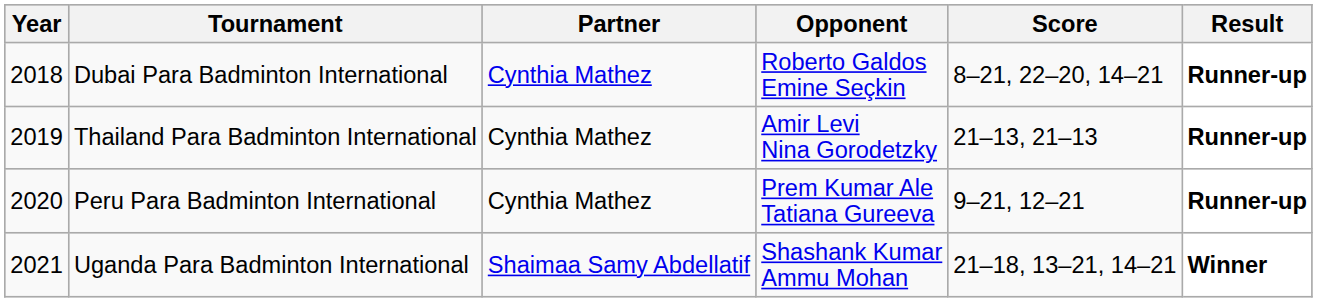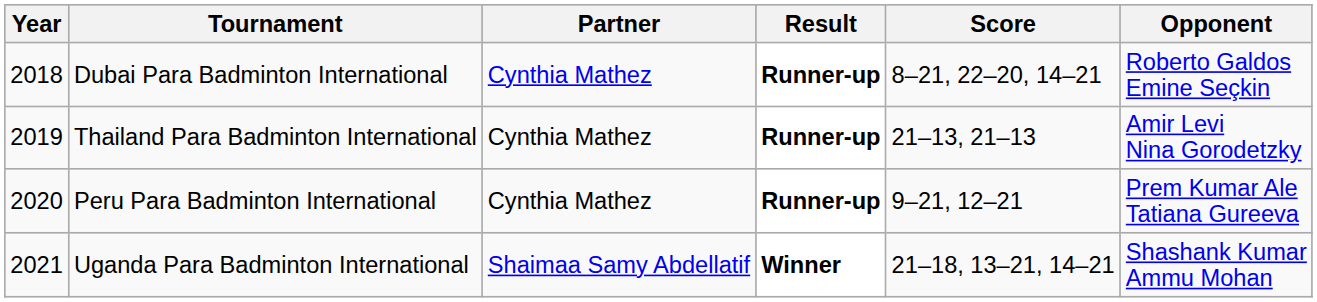 <table class="sortable wikitable" style="font-size: 90%;">
 <tr>
 <th>Year</th>
 <th>Tournament</th>
 <th>Partner</th>
+<th>Result</th>
+<th>Score</th>
 <th>Opponent</th>
-<th>Score</th>
-<th>Result</th>
 </tr>
 <tr>
 <td align="center">2018</td>
 <td align="left">Dubai Para Badminton International</td>
 <td> <a href='#'>Cynthia Mathez</a></td>
+<td style="text-align:left; background:white"> <strong>Runner-up</strong></td>
+<td align="left">8–21, 22–20, 14–21</td>
 <td align="left"> <a href='#'>Roberto Galdos</a><br> <a href='#'>Emine Seçkin</a></td>
-<td align="left">8–21, 22–20, 14–21</td>
-<td style="text-align:left; background:white"> <strong>Runner-up</strong></td>
 </tr>
 <tr>
 <td align="center">2019</td>
 <td align="left">Thailand Para Badminton International</td>
 <td> Cynthia Mathez</td>
+<td style="text-align:left; background:white"> <strong>Runner-up</strong></td>
+<td align="left">21–13, 21–13</td>
 <td align="left"> <a href='#'>Amir Levi</a><br> <a href='#'>Nina Gorodetzky</a></td>
-<td align="left">21–13, 21–13</td>
-<td style="text-align:left; background:white"> <strong>Runner-up</strong></td>
 </tr>
 <tr>
 <td align="center">2020</td>
 <td align="left">Peru Para Badminton International</td>
 <td> Cynthia Mathez</td>
+<td style="text-align:left; background:white"> <strong>Runner-up</strong></td>
+<td align="left">9–21, 12–21</td>
 <td align="left"> <a href='#'>Prem Kumar Ale</a><br> <a href='#'>Tatiana Gureeva</a></td>
-<td align="left">9–21, 12–21</td>
-<td style="text-align:left; background:white"> <strong>Runner-up</strong></td>
 </tr>
 <tr>
 <td align="center">2021</td>
 <td align="left">Uganda Para Badminton International</td>
 <td> <a href='#'>Shaimaa Samy Abdellatif</a></td>
+<td style="text-align:left; background:white"> <strong>Winner</strong></td>
+<td align="left">21–18, 13–21, 14–21</td>
 <td align="left"> <a href='#'>Shashank Kumar</a><br> <a href='#'>Ammu Mohan</a></td>
-<td align="left">21–18, 13–21, 14–21</td>
-<td style="text-align:left; background:white"> <strong>Winner</strong></td>
 </tr>
 </table>
